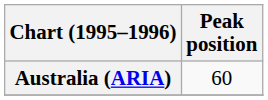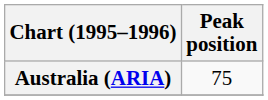 <table class="wikitable sortable plainrowheaders">
 <tr>
 <th scope="col">Chart (1995–1996)</th>
 <th scope="col">Peak<br>position</th>
 </tr>
 <tr>
 <th scope="row">Australia (<a href='#'>ARIA</a>)</th>
-<td align="center">60</td>
+<td align="center">75</td>
 </tr>
 <tr>
 </tr>
 <tr>
 </tr>
 <tr>
 </tr>
 <tr>
 </tr>
 <tr>
 </tr>
 <tr>
 </tr>
 <tr>
 </tr>
 <tr>
 </tr>
 <tr>
 </tr>
 <tr>
 </tr>
 </table>
